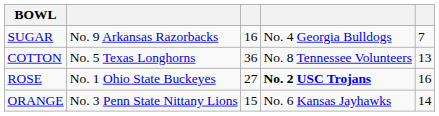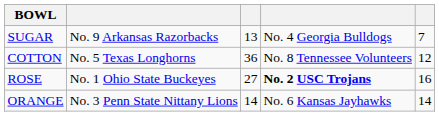 <table class="wikitable">
 <tr>
 <th>BOWL</th>
 <th></th>
 <th></th>
 <th></th>
 <th></th>
 </tr>
 <tr>
 <td><a href='#'>SUGAR</a></td>
 <td>No. 9 <a href='#'>Arkansas Razorbacks</a></td>
-<td>16</td>
+<td>13</td>
 <td>No. 4 <a href='#'>Georgia Bulldogs</a></td>
 <td>7</td>
 </tr>
 <tr>
 <td><a href='#'>COTTON</a></td>
 <td>No. 5 <a href='#'>Texas Longhorns</a></td>
 <td>36</td>
 <td>No. 8 <a href='#'>Tennessee Volunteers</a></td>
-<td>13</td>
+<td>12</td>
 </tr>
 <tr>
 <td><a href='#'>ROSE</a></td>
 <td>No. 1 <a href='#'>Ohio State Buckeyes</a></td>
 <td>27</td>
 <td><strong>No. 2 <a href='#'>USC Trojans</a></strong></td>
 <td>16</td>
 </tr>
 <tr>
 <td><a href='#'>ORANGE</a></td>
 <td>No. 3 <a href='#'>Penn State Nittany Lions</a></td>
-<td>15</td>
+<td>14</td>
 <td>No. 6 <a href='#'>Kansas Jayhawks</a></td>
 <td>14</td>
 </tr>
 </table>
